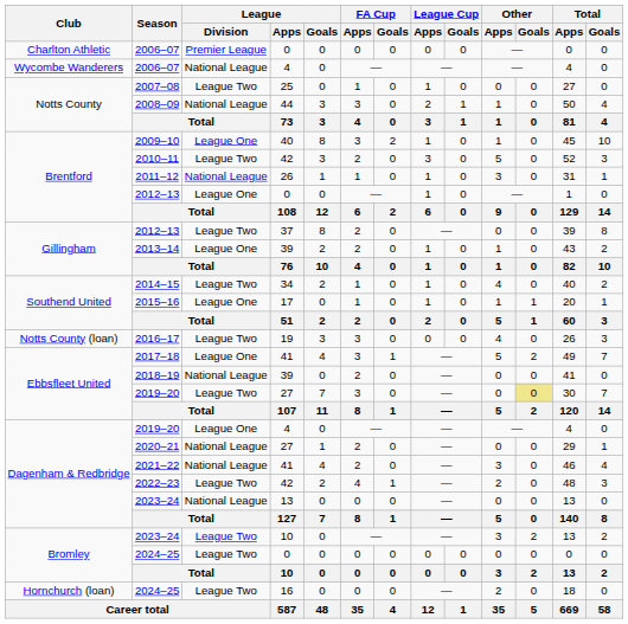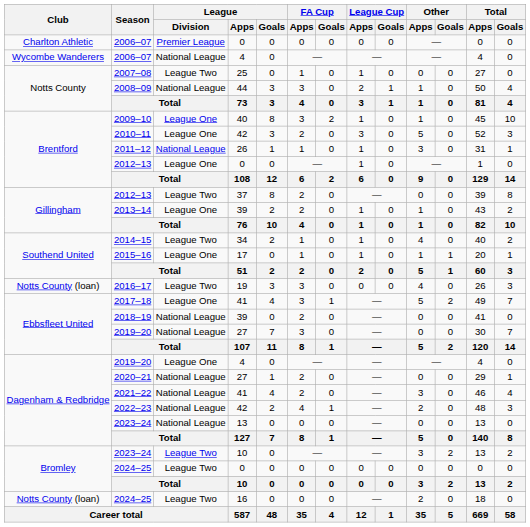 <table class="wikitable" style="text-align:center">
 <tr>
 <th rowspan="2">Club</th>
 <th rowspan="2">Season</th>
 <th colspan="3">League</th>
 <th colspan="2"><a href='#'>FA Cup</a></th>
 <th colspan="2"><a href='#'>League Cup</a></th>
 <th colspan="2">Other</th>
 <th colspan="2">Total</th>
 </tr>
 <tr>
 <th>Division</th>
 <th>Apps</th>
 <th>Goals</th>
 <th>Apps</th>
 <th>Goals</th>
 <th>Apps</th>
 <th>Goals</th>
 <th>Apps</th>
 <th>Goals</th>
 <th>Apps</th>
 <th>Goals</th>
 </tr>
 <tr>
 <td><a href='#'>Charlton Athletic</a></td>
 <td><a href='#'>2006–07</a></td>
 <td><a href='#'>Premier League</a></td>
 <td>0</td>
 <td>0</td>
 <td>0</td>
 <td>0</td>
 <td>0</td>
 <td>0</td>
 <td colspan="2">—</td>
 <td>0</td>
 <td>0</td>
 </tr>
 <tr>
 <td><a href='#'>Wycombe Wanderers</a></td>
 <td><a href='#'>2006–07</a></td>
 <td>National League</td>
 <td>4</td>
 <td>0</td>
 <td colspan="2">—</td>
 <td colspan="2">—</td>
 <td colspan="2">—</td>
 <td>4</td>
 <td>0</td>
 </tr>
 <tr>
 <td rowspan="3">Notts County</td>
 <td><a href='#'>2007–08</a></td>
 <td>League Two</td>
 <td>25</td>
 <td>0</td>
 <td>1</td>
 <td>0</td>
 <td>1</td>
 <td>0</td>
 <td>0</td>
 <td>0</td>
 <td>27</td>
 <td>0</td>
 </tr>
 <tr>
 <td><a href='#'>2008–09</a></td>
 <td>National League</td>
 <td>44</td>
 <td>3</td>
 <td>3</td>
 <td>0</td>
 <td>2</td>
 <td>1</td>
 <td>1</td>
 <td>0</td>
 <td>50</td>
 <td>4</td>
 </tr>
 <tr>
 <th colspan="2">Total</th>
 <th>73</th>
 <th>3</th>
 <th>4</th>
 <th>0</th>
 <th>3</th>
 <th>1</th>
 <th>1</th>
 <th>0</th>
 <th>81</th>
 <th>4</th>
 </tr>
 <tr>
 <td rowspan="5"><a href='#'>Brentford</a></td>
 <td><a href='#'>2009–10</a></td>
 <td><a href='#'>League One</a></td>
 <td>40</td>
 <td>8</td>
 <td>3</td>
 <td>2</td>
 <td>1</td>
 <td>0</td>
 <td>1</td>
 <td>0</td>
 <td>45</td>
 <td>10</td>
 </tr>
 <tr>
 <td><a href='#'>2010–11</a></td>
-<td>League Two</td>
+<td>League One</td>
 <td>42</td>
 <td>3</td>
 <td>2</td>
 <td>0</td>
 <td>3</td>
 <td>0</td>
 <td>5</td>
 <td>0</td>
 <td>52</td>
 <td>3</td>
 </tr>
 <tr>
 <td><a href='#'>2011–12</a></td>
 <td><a href='#'>National League</a></td>
 <td>26</td>
 <td>1</td>
 <td>1</td>
 <td>0</td>
 <td>1</td>
 <td>0</td>
 <td>3</td>
 <td>0</td>
 <td>31</td>
 <td>1</td>
 </tr>
 <tr>
 <td><a href='#'>2012–13</a></td>
 <td>League One</td>
 <td>0</td>
 <td>0</td>
 <td colspan="2">—</td>
 <td>1</td>
 <td>0</td>
 <td colspan="2">—</td>
 <td>1</td>
 <td>0</td>
 </tr>
 <tr>
 <th colspan="2">Total</th>
 <th>108</th>
 <th>12</th>
 <th>6</th>
 <th>2</th>
 <th>6</th>
 <th>0</th>
 <th>9</th>
 <th>0</th>
 <th>129</th>
 <th>14</th>
 </tr>
 <tr>
 <td rowspan="3"><a href='#'>Gillingham</a></td>
 <td><a href='#'>2012–13</a></td>
 <td>League Two</td>
 <td>37</td>
 <td>8</td>
 <td>2</td>
 <td>0</td>
 <td colspan="2">—</td>
 <td>0</td>
 <td>0</td>
 <td>39</td>
 <td>8</td>
 </tr>
 <tr>
 <td><a href='#'>2013–14</a></td>
 <td>League One</td>
 <td>39</td>
 <td>2</td>
 <td>2</td>
 <td>0</td>
 <td>1</td>
 <td>0</td>
 <td>1</td>
 <td>0</td>
 <td>43</td>
 <td>2</td>
 </tr>
 <tr>
 <th colspan="2">Total</th>
 <th>76</th>
 <th>10</th>
 <th>4</th>
 <th>0</th>
 <th>1</th>
 <th>0</th>
 <th>1</th>
 <th>0</th>
 <th>82</th>
 <th>10</th>
 </tr>
 <tr>
 <td rowspan="3"><a href='#'>Southend United</a></td>
 <td><a href='#'>2014–15</a></td>
 <td>League Two</td>
 <td>34</td>
 <td>2</td>
 <td>1</td>
 <td>0</td>
 <td>1</td>
 <td>0</td>
 <td>4</td>
 <td>0</td>
 <td>40</td>
 <td>2</td>
 </tr>
 <tr>
 <td><a href='#'>2015–16</a></td>
 <td>League One</td>
 <td>17</td>
 <td>0</td>
 <td>1</td>
 <td>0</td>
 <td>1</td>
 <td>0</td>
 <td>1</td>
 <td>1</td>
 <td>20</td>
 <td>1</td>
 </tr>
 <tr>
 <th colspan="2">Total</th>
 <th>51</th>
 <th>2</th>
 <th>2</th>
 <th>0</th>
 <th>2</th>
 <th>0</th>
 <th>5</th>
 <th>1</th>
 <th>60</th>
 <th>3</th>
 </tr>
 <tr>
 <td><a href='#'>Notts County</a> (loan)</td>
 <td><a href='#'>2016–17</a></td>
 <td>League Two</td>
 <td>19</td>
 <td>3</td>
 <td>3</td>
 <td>0</td>
 <td>0</td>
 <td>0</td>
 <td>4</td>
 <td>0</td>
 <td>26</td>
 <td>3</td>
 </tr>
 <tr>
 <td rowspan="4"><a href='#'>Ebbsfleet United</a></td>
 <td><a href='#'>2017–18</a></td>
 <td>League One</td>
 <td>41</td>
 <td>4</td>
 <td>3</td>
 <td>1</td>
 <td colspan="2">—</td>
 <td>5</td>
 <td>2</td>
 <td>49</td>
 <td>7</td>
 </tr>
 <tr>
 <td><a href='#'>2018–19</a></td>
 <td>National League</td>
 <td>39</td>
 <td>0</td>
 <td>2</td>
 <td>0</td>
 <td colspan="2">—</td>
 <td>0</td>
 <td>0</td>
 <td>41</td>
 <td>0</td>
 </tr>
 <tr>
 <td><a href='#'>2019–20</a></td>
-<td>League Two</td>
+<td>National League</td>
 <td>27</td>
 <td>7</td>
 <td>3</td>
 <td>0</td>
 <td colspan="2">—</td>
 <td>0</td>
-<td style="background: khaki;">0</td>
+<td>0</td>
 <td>30</td>
 <td>7</td>
 </tr>
 <tr>
 <th colspan="2">Total</th>
 <th>107</th>
 <th>11</th>
 <th>8</th>
 <th>1</th>
 <th colspan="2">—</th>
 <th>5</th>
 <th>2</th>
 <th>120</th>
 <th>14</th>
 </tr>
 <tr>
 <td rowspan="6"><a href='#'>Dagenham & Redbridge</a></td>
 <td><a href='#'>2019–20</a></td>
 <td>League One</td>
 <td>4</td>
 <td>0</td>
 <td colspan="2">—</td>
 <td colspan="2">—</td>
 <td colspan="2">—</td>
 <td>4</td>
 <td>0</td>
 </tr>
 <tr>
 <td><a href='#'>2020–21</a></td>
 <td>National League</td>
 <td>27</td>
 <td>1</td>
 <td>2</td>
 <td>0</td>
 <td colspan="2">—</td>
 <td>0</td>
 <td>0</td>
 <td>29</td>
 <td>1</td>
 </tr>
 <tr>
 <td><a href='#'>2021–22</a></td>
 <td>National League</td>
 <td>41</td>
 <td>4</td>
 <td>2</td>
 <td>0</td>
 <td colspan="2">—</td>
 <td>3</td>
 <td>0</td>
 <td>46</td>
 <td>4</td>
 </tr>
 <tr>
 <td><a href='#'>2022–23</a></td>
-<td>League Two</td>
+<td>National League</td>
 <td>42</td>
 <td>2</td>
 <td>4</td>
 <td>1</td>
 <td colspan="2">—</td>
 <td>2</td>
 <td>0</td>
 <td>48</td>
 <td>3</td>
 </tr>
 <tr>
 <td><a href='#'>2023–24</a></td>
 <td>National League</td>
 <td>13</td>
 <td>0</td>
 <td>0</td>
 <td>0</td>
 <td colspan="2">—</td>
 <td>0</td>
 <td>0</td>
 <td>13</td>
 <td>0</td>
 </tr>
 <tr>
 <th colspan="2">Total</th>
 <th>127</th>
 <th>7</th>
 <th>8</th>
 <th>1</th>
 <th colspan="2">—</th>
 <th>5</th>
 <th>0</th>
 <th>140</th>
 <th>8</th>
 </tr>
 <tr>
 <td rowspan="3"><a href='#'>Bromley</a></td>
 <td><a href='#'>2023–24</a></td>
 <td><a href='#'>League Two</a></td>
 <td>10</td>
 <td>0</td>
 <td colspan="2">—</td>
 <td colspan="2">—</td>
 <td>3</td>
 <td>2</td>
 <td>13</td>
 <td>2</td>
 </tr>
 <tr>
 <td><a href='#'>2024–25</a></td>
 <td>League Two</td>
 <td>0</td>
 <td>0</td>
 <td>0</td>
 <td>0</td>
 <td>0</td>
 <td>0</td>
 <td>0</td>
 <td>0</td>
 <td>0</td>
 <td>0</td>
 </tr>
 <tr>
 <th colspan="2">Total</th>
 <th>10</th>
 <th>0</th>
 <th>0</th>
 <th>0</th>
 <th>0</th>
 <th>0</th>
 <th>3</th>
 <th>2</th>
 <th>13</th>
 <th>2</th>
 </tr>
 <tr>
-<td><a href='#'>Hornchurch</a> (loan)</td>
+<td><a href='#'>Notts County</a> (loan)</td>
 <td><a href='#'>2024–25</a></td>
 <td>League Two</td>
 <td>16</td>
 <td>0</td>
 <td>0</td>
 <td>0</td>
 <td colspan="2">—</td>
 <td>2</td>
 <td>0</td>
 <td>18</td>
 <td>0</td>
 </tr>
 <tr>
 <th colspan="3">Career total</th>
 <th>587</th>
 <th>48</th>
 <th>35</th>
 <th>4</th>
 <th>12</th>
 <th>1</th>
 <th>35</th>
 <th>5</th>
 <th>669</th>
 <th>58</th>
 </tr>
 </table>
